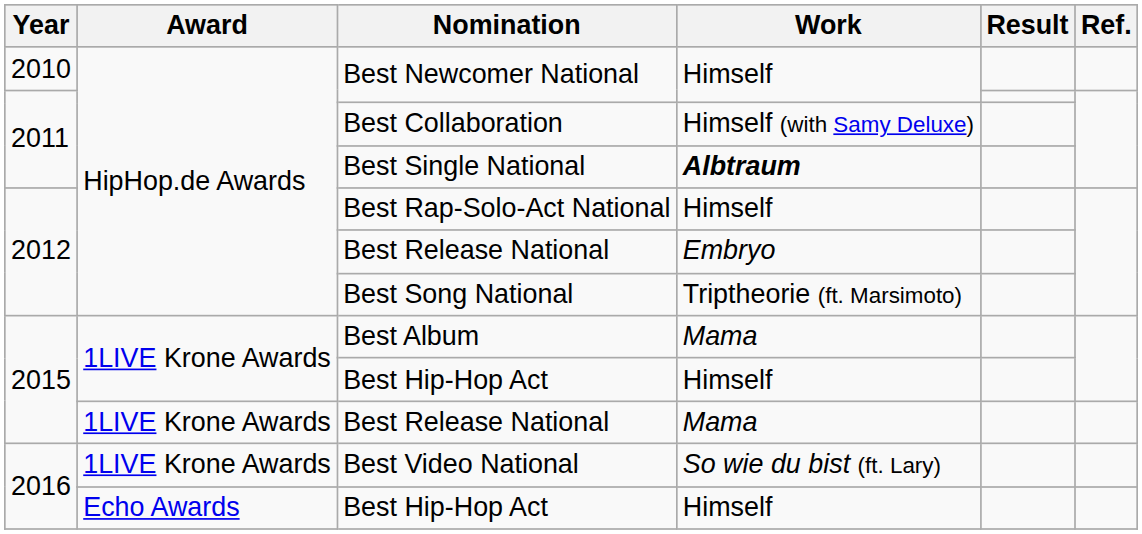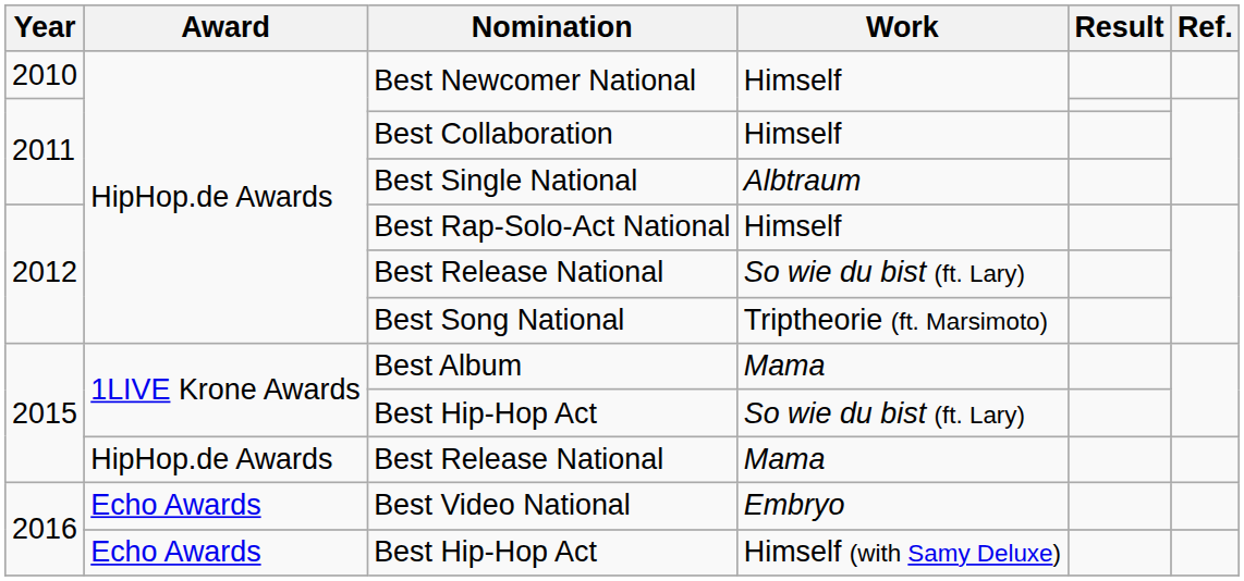 <table class="wikitable">
 <tr>
 <th>Year</th>
 <th>Award</th>
 <th>Nomination</th>
 <th>Work</th>
 <th>Result</th>
 <th>Ref.</th>
 </tr>
 <tr>
 <td>2010</td>
 <td rowspan="7">HipHop.de Awards</td>
 <td rowspan="2">Best Newcomer National</td>
 <td rowspan="2">Himself</td>
 <td></td>
 <td></td>
 </tr>
 <tr>
 <td rowspan="3">2011</td>
 <td></td>
 <td rowspan="3"></td>
 </tr>
 <tr>
 <td>Best Collaboration</td>
-<td>Himself <small>(with <a href='#'>Samy Deluxe</a>)</small></td>
+<td>Himself</td>
 <td></td>
 </tr>
 <tr>
 <td>Best Single National</td>
-<td><strong><em>Albtraum</em></strong></td>
+<td><em>Albtraum</em></td>
 <td></td>
 </tr>
 <tr>
 <td rowspan="3">2012</td>
 <td>Best Rap-Solo-Act National</td>
 <td>Himself</td>
 <td></td>
 <td rowspan="3"></td>
 </tr>
 <tr>
 <td>Best Release National</td>
-<td><em>Embryo</em></td>
+<td><em>So wie du bist</em> <small>(ft. Lary)</small></td>
 <td></td>
 </tr>
 <tr>
 <td>Best Song National</td>
 <td>Triptheorie <small>(ft. Marsimoto)</small></td>
 <td></td>
 </tr>
 <tr>
 <td rowspan="3">2015</td>
 <td rowspan="2"><a href='#'>1LIVE</a> Krone Awards</td>
 <td>Best Album</td>
 <td><em>Mama</em></td>
 <td></td>
 <td rowspan="2"></td>
 </tr>
 <tr>
 <td>Best Hip-Hop Act</td>
-<td>Himself</td>
+<td><em>So wie du bist</em> <small>(ft. Lary)</small></td>
 <td></td>
 </tr>
 <tr>
-<td><a href='#'>1LIVE</a> Krone Awards</td>
+<td>HipHop.de Awards</td>
 <td>Best Release National</td>
 <td><em>Mama</em></td>
 <td></td>
 <td></td>
 </tr>
 <tr>
 <td rowspan="2">2016</td>
-<td><a href='#'>1LIVE</a> Krone Awards</td>
+<td><a href='#'>Echo Awards</a></td>
 <td>Best Video National</td>
-<td><em>So wie du bist</em> <small>(ft. Lary)</small></td>
+<td><em>Embryo</em></td>
 <td></td>
 <td></td>
 </tr>
 <tr>
 <td><a href='#'>Echo Awards</a></td>
 <td>Best Hip-Hop Act</td>
-<td>Himself</td>
+<td>Himself <small>(with <a href='#'>Samy Deluxe</a>)</small></td>
 <td></td>
 <td></td>
 </tr>
 </table>
